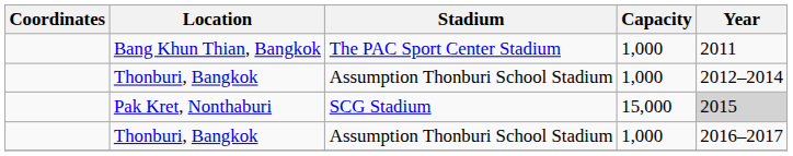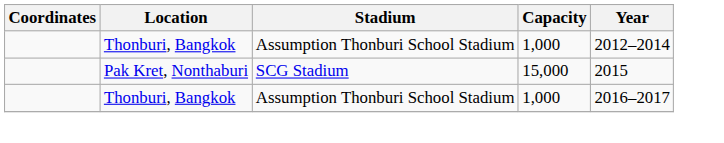 <table class="wikitable sortable">
 <tr>
 <th>Coordinates</th>
 <th>Location</th>
 <th>Stadium</th>
 <th>Capacity</th>
 <th>Year</th>
-</tr>
-<tr>
-<td></td>
-<td><a href='#'>Bang Khun Thian</a>, <a href='#'>Bangkok</a></td>
-<td><a href='#'>The PAC Sport Center Stadium</a></td>
-<td>1,000</td>
-<td>2011</td>
 </tr>
 <tr>
 <td></td>
 <td><a href='#'>Thonburi</a>, <a href='#'>Bangkok</a></td>
 <td>Assumption Thonburi School Stadium</td>
 <td>1,000</td>
 <td>2012–2014</td>
 </tr>
 <tr>
 <td></td>
 <td><a href='#'>Pak Kret</a>, <a href='#'>Nonthaburi</a></td>
 <td><a href='#'>SCG Stadium</a></td>
 <td>15,000</td>
-<td style="background: lightgrey;">2015</td>
+<td>2015</td>
 </tr>
 <tr>
 <td></td>
 <td><a href='#'>Thonburi</a>, <a href='#'>Bangkok</a></td>
 <td>Assumption Thonburi School Stadium</td>
 <td>1,000</td>
 <td>2016–2017</td>
 </tr>
 <tr>
 </tr>
 </table>
